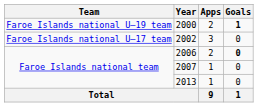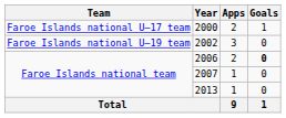 <table class="wikitable" style="text-align: center;">
 <tr>
 <th>Team</th>
 <th>Year</th>
 <th>Apps</th>
 <th>Goals</th>
 </tr>
 <tr>
-<td rowspan="1" valign="center"><a href='#'>Faroe Islands national U–19 team</a></td>
+<td rowspan="1" valign="center"><a href='#'>Faroe Islands national U–17 team</a></td>
 <td>2000</td>
 <td>2</td>
-<td><strong>1</strong></td>
+<td>1</td>
 </tr>
 <tr>
-<td rowspan="1" valign="center"><a href='#'>Faroe Islands national U–17 team</a></td>
+<td rowspan="1" valign="center"><a href='#'>Faroe Islands national U–19 team</a></td>
 <td>2002</td>
 <td>3</td>
 <td>0</td>
 </tr>
 <tr>
 <td rowspan="3" valign="center"><a href='#'>Faroe Islands national team</a></td>
 <td>2006</td>
 <td>2</td>
 <td><strong>0</strong></td>
 </tr>
 <tr>
 <td>2007</td>
 <td>1</td>
 <td>0</td>
 </tr>
 <tr>
 <td>2013</td>
 <td>1</td>
 <td>0</td>
 </tr>
 <tr>
 <th colspan="2">Total</th>
 <th>9</th>
 <th>1</th>
 </tr>
 </table>
